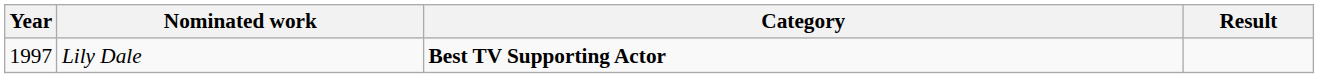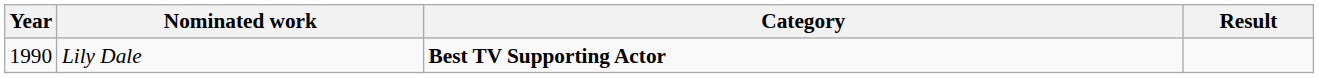 <table class=wikitable>
 <tr>
 <th width=4%>Year</th>
 <th width=28%>Nominated work</th>
 <th width=58%>Category</th>
 <th width=10%>Result</th>
 </tr>
 <tr>
-<td>1997</td>
+<td>1990</td>
 <td><em>Lily Dale</em></td>
 <td><strong>Best TV Supporting Actor</strong></td>
 <td></td>
 </tr>
 </table>
